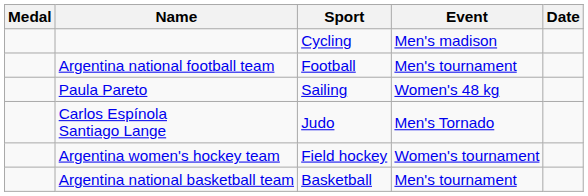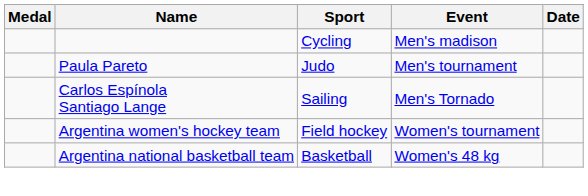 <table class="wikitable sortable" style="font-size:95%">
 <tr>
 <th>Medal</th>
 <th>Name</th>
 <th>Sport</th>
 <th>Event</th>
 <th>Date</th>
 </tr>
 <tr>
 <td></td>
 <td><br></td>
 <td><a href='#'>Cycling</a></td>
 <td><a href='#'>Men's madison</a></td>
 <td></td>
 </tr>
 <tr>
 <td></td>
-<td><a href='#'>Argentina national football team</a><br></td>
-<td><a href='#'>Football</a></td>
+<td><a href='#'>Paula Pareto</a></td>
+<td><a href='#'>Judo</a></td>
 <td><a href='#'>Men's tournament</a></td>
 <td></td>
 </tr>
 <tr>
 <td></td>
-<td><a href='#'>Paula Pareto</a></td>
+<td><a href='#'>Carlos Espínola</a><br><a href='#'>Santiago Lange</a></td>
 <td><a href='#'>Sailing</a></td>
-<td><a href='#'>Women's 48 kg</a></td>
-<td></td>
-</tr>
-<tr>
-<td></td>
-<td><a href='#'>Carlos Espínola</a><br><a href='#'>Santiago Lange</a></td>
-<td><a href='#'>Judo</a></td>
 <td><a href='#'>Men's Tornado</a></td>
 <td></td>
 </tr>
 <tr>
 <td></td>
 <td><a href='#'>Argentina women's hockey team</a><br></td>
 <td><a href='#'>Field hockey</a></td>
 <td><a href='#'>Women's tournament</a></td>
 <td></td>
 </tr>
 <tr>
 <td></td>
 <td><a href='#'>Argentina national basketball team</a><br></td>
 <td><a href='#'>Basketball</a></td>
-<td><a href='#'>Men's tournament</a></td>
+<td><a href='#'>Women's 48 kg</a></td>
 <td></td>
 </tr>
 </table>
